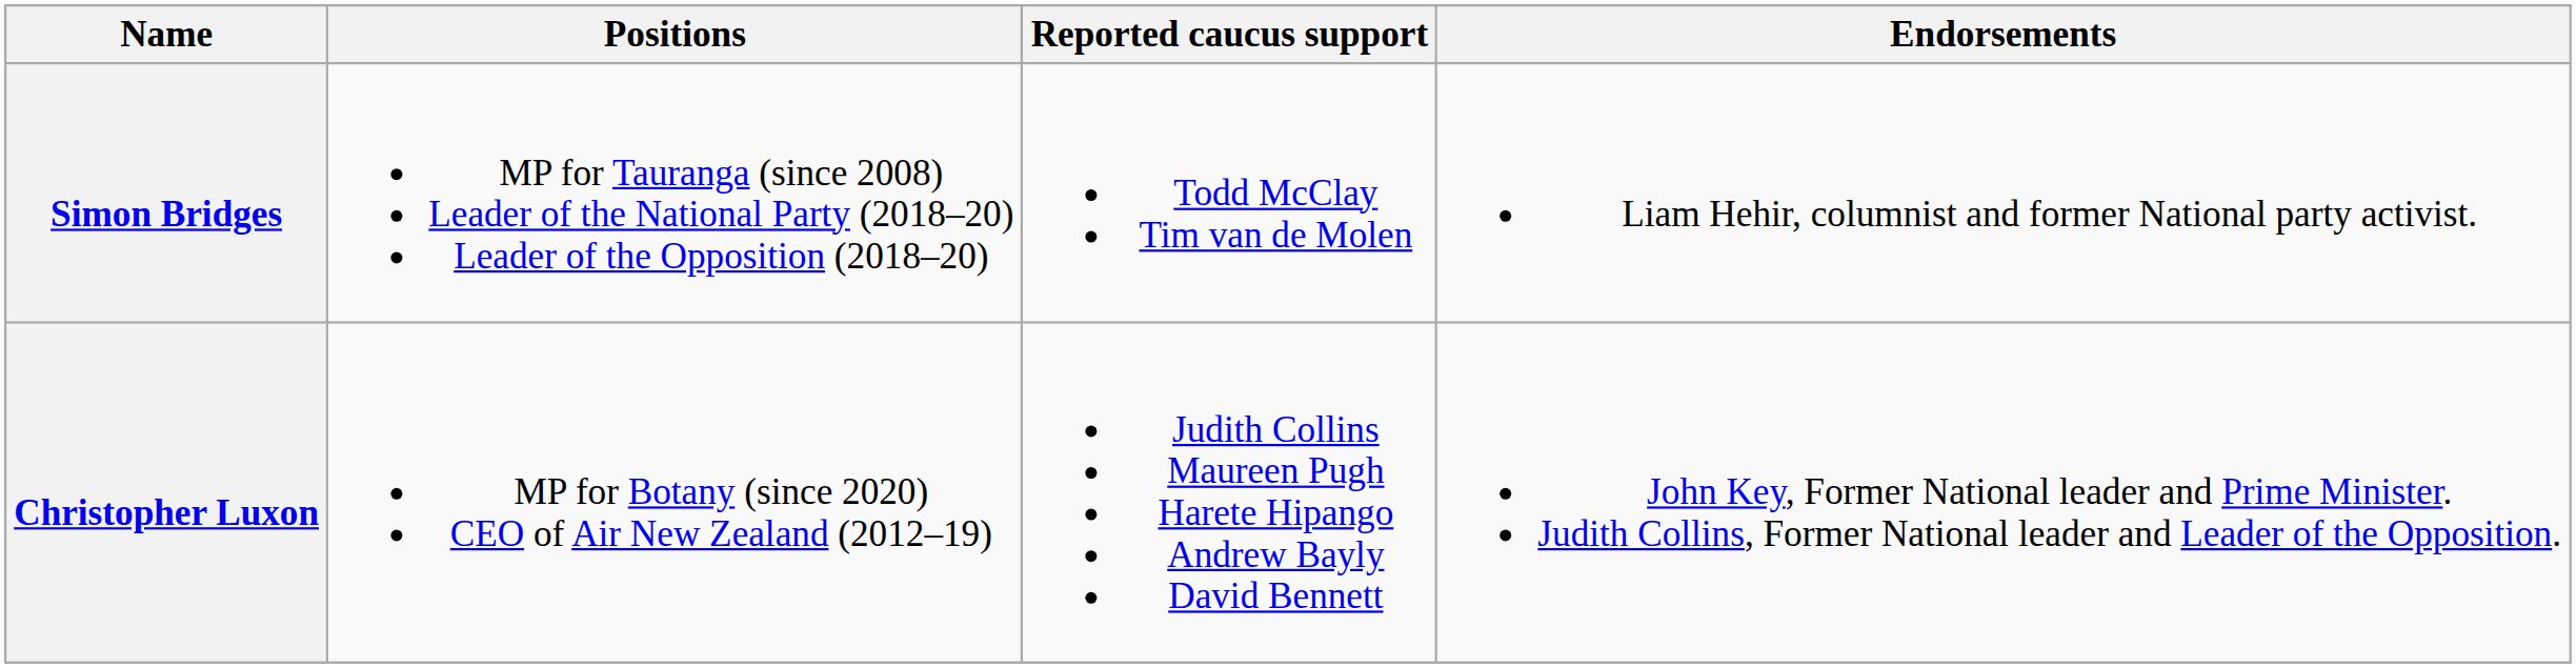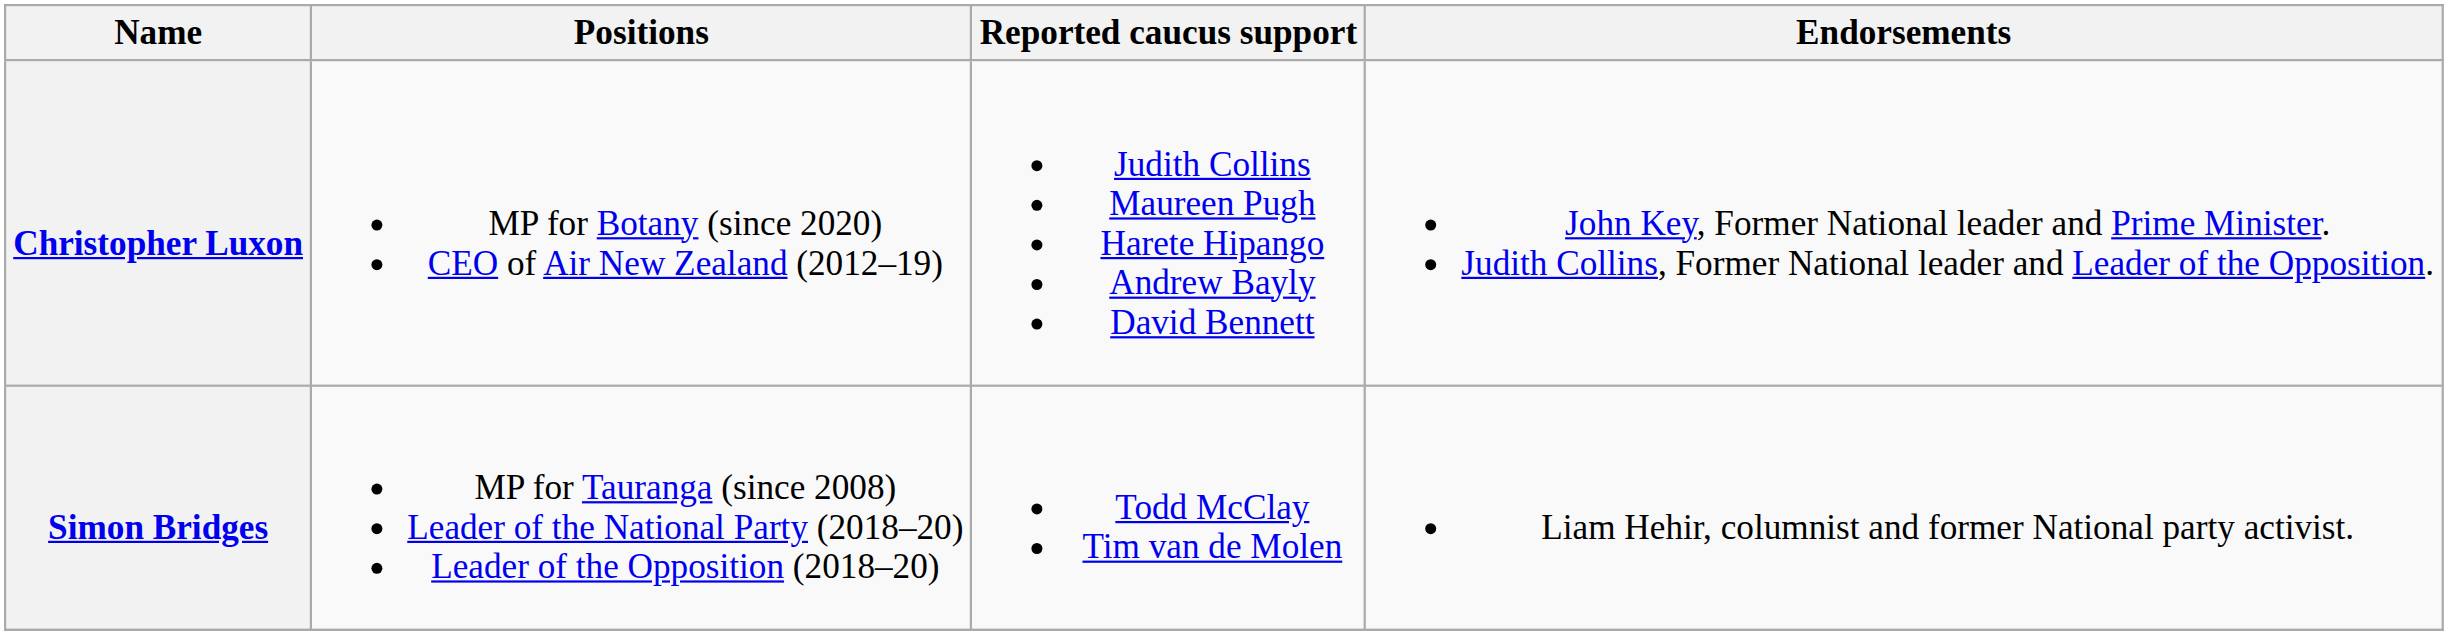 <table class="wikitable" style="text-align:center">
 <tr>
 <th scope="col">Name</th>
 <th scope="col">Positions</th>
 <th scope="col">Reported caucus support</th>
 <th scope="col">Endorsements</th>
 </tr>
 <tr>
+<th scope="row"><br><a href='#'>Christopher Luxon</a></th>
+<td><br><ul><li>MP for <a href='#'>Botany</a> (since 2020)</li><li><a href='#'>CEO</a> of <a href='#'>Air New Zealand</a> (2012–19)</li></ul></td>
+<td><br><ul><li><a href='#'>Judith Collins</a></li><li><a href='#'>Maureen Pugh</a></li><li><a href='#'>Harete Hipango</a></li><li><a href='#'>Andrew Bayly</a></li><li><a href='#'>David Bennett</a></li></ul></td>
+<td><br><ul><li><a href='#'>John Key</a>, Former National leader and <a href='#'>Prime Minister</a>.</li><li><a href='#'>Judith Collins</a>, Former National leader and <a href='#'>Leader of the Opposition</a>.</li></ul></td>
+</tr>
+<tr>
 <th scope="row"><br><a href='#'>Simon Bridges</a></th>
 <td><br><ul><li>MP for <a href='#'>Tauranga</a> (since 2008)</li><li><a href='#'>Leader of the National Party</a> (2018–20)</li><li><a href='#'>Leader of the Opposition</a> (2018–20)</li></ul></td>
 <td><br><ul><li><a href='#'>Todd McClay</a></li><li><a href='#'>Tim van de Molen</a></li></ul></td>
 <td><br><ul><li>Liam Hehir, columnist and former National party activist.</li></ul></td>
 </tr>
 <tr>
-<th scope="row"><br><a href='#'>Christopher Luxon</a></th>
-<td><br><ul><li>MP for <a href='#'>Botany</a> (since 2020)</li><li><a href='#'>CEO</a> of <a href='#'>Air New Zealand</a> (2012–19)</li></ul></td>
-<td><br><ul><li><a href='#'>Judith Collins</a></li><li><a href='#'>Maureen Pugh</a></li><li><a href='#'>Harete Hipango</a></li><li><a href='#'>Andrew Bayly</a></li><li><a href='#'>David Bennett</a></li></ul></td>
-<td><br><ul><li><a href='#'>John Key</a>, Former National leader and <a href='#'>Prime Minister</a>.</li><li><a href='#'>Judith Collins</a>, Former National leader and <a href='#'>Leader of the Opposition</a>.</li></ul></td>
-</tr>
-<tr>
 </tr>
 </table>
